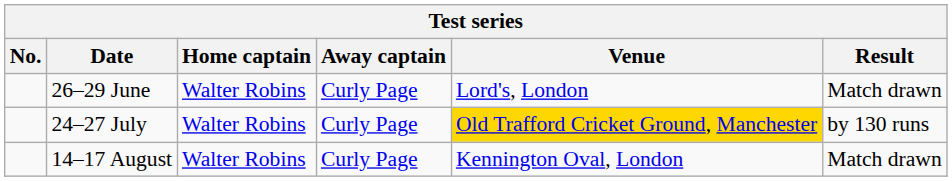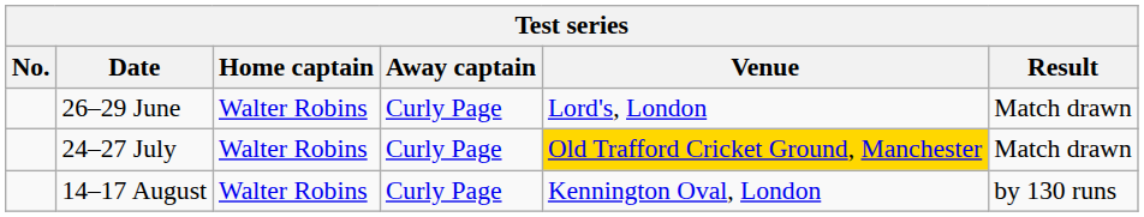 <table class="wikitable">
 <tr>
 <th colspan="9">Test series</th>
 </tr>
 <tr>
 <th>No.</th>
 <th>Date</th>
 <th>Home captain</th>
 <th>Away captain</th>
 <th>Venue</th>
 <th>Result</th>
 </tr>
 <tr>
 <td></td>
 <td>26–29 June</td>
 <td><a href='#'>Walter Robins</a></td>
 <td><a href='#'>Curly Page</a></td>
 <td><a href='#'>Lord's</a>, <a href='#'>London</a></td>
 <td>Match drawn</td>
 </tr>
 <tr>
 <td></td>
 <td>24–27 July</td>
 <td><a href='#'>Walter Robins</a></td>
 <td><a href='#'>Curly Page</a></td>
 <td style="background: gold;"><a href='#'>Old Trafford Cricket Ground</a>, <a href='#'>Manchester</a></td>
-<td> by 130 runs</td>
+<td>Match drawn</td>
 </tr>
 <tr>
 <td></td>
 <td>14–17 August</td>
 <td><a href='#'>Walter Robins</a></td>
 <td><a href='#'>Curly Page</a></td>
 <td><a href='#'>Kennington Oval</a>, <a href='#'>London</a></td>
-<td>Match drawn</td>
+<td> by 130 runs</td>
 </tr>
 </table>
